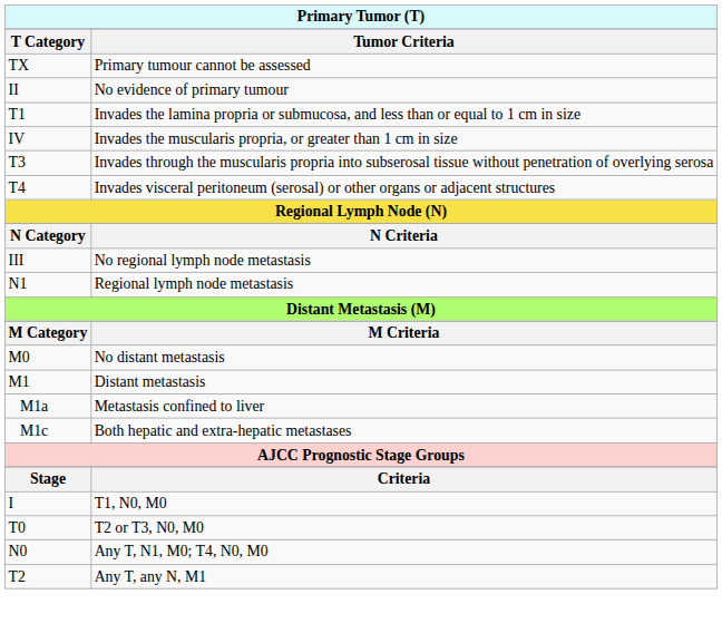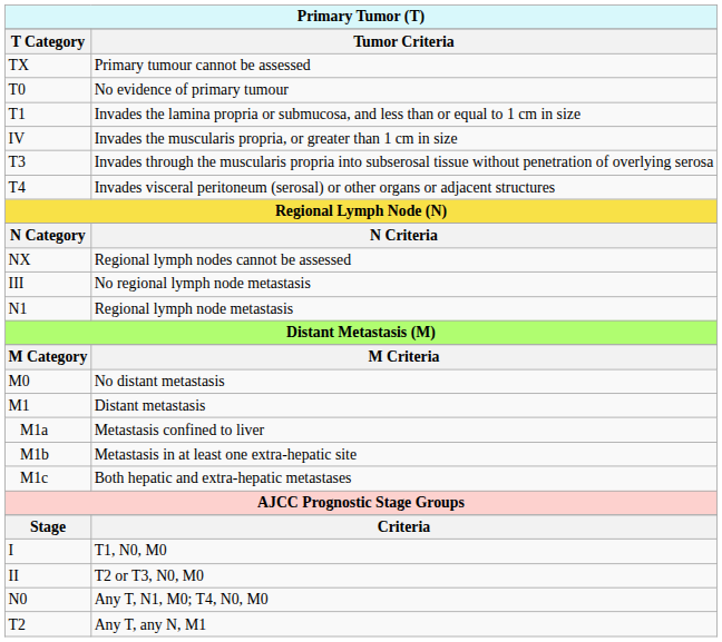 <table class="wikitable mw-collapsible mw-collapsed">
 <tr>
 <th scope="col" colspan=2 style="background: #D8F8FB;">Primary Tumor (T)</th>
 </tr>
 <tr>
 </tr>
 <tr>
 <th scope="col">T Category</th>
 <th scope="col">Tumor Criteria</th>
 </tr>
 <tr>
 <td>TX</td>
 <td>Primary tumour cannot be assessed</td>
 </tr>
 <tr>
-<td>II</td>
+<td>T0</td>
 <td>No evidence of primary tumour</td>
 </tr>
 <tr>
 <td>T1</td>
 <td>Invades the lamina propria or submucosa, and less than or equal to 1 cm in size</td>
 </tr>
 <tr>
 <td>IV</td>
 <td>Invades the muscularis propria, or greater than 1 cm in size</td>
 </tr>
 <tr>
 <td>T3</td>
 <td>Invades through the muscularis propria into subserosal tissue without penetration of overlying serosa</td>
 </tr>
 <tr>
 <td>T4</td>
 <td>Invades visceral peritoneum (serosal) or other organs or adjacent structures</td>
 </tr>
 <tr>
 <th scope="col" colspan=2 style="background: #F8E147;">Regional Lymph Node (N)</th>
 </tr>
 <tr>
 </tr>
 <tr>
 <th scope="col">N Category</th>
 <th scope="col">N Criteria</th>
+</tr>
+<tr>
+<td>NX</td>
+<td>Regional lymph nodes cannot be assessed</td>
 </tr>
 <tr>
 <td>III</td>
 <td>No regional lymph node metastasis</td>
 </tr>
 <tr>
 <td>N1</td>
 <td>Regional lymph node metastasis</td>
 </tr>
 <tr>
 <th scope="col" colspan=2 style="background: #B0FD70;">Distant Metastasis (M)</th>
 </tr>
 <tr>
 </tr>
 <tr>
 <th scope="col">M Category</th>
 <th scope="col">M Criteria</th>
 </tr>
 <tr>
 <td>M0</td>
 <td>No distant metastasis</td>
 </tr>
 <tr>
 <td>M1</td>
 <td>Distant metastasis</td>
 </tr>
 <tr>
 <td>   M1a</td>
 <td>Metastasis confined to liver</td>
 </tr>
 <tr>
+<td>   M1b</td>
+<td>Metastasis in at least one extra-hepatic site</td>
+</tr>
+<tr>
 <td>   M1c</td>
 <td>Both hepatic and extra-hepatic metastases</td>
 </tr>
 <tr>
 <th scope="col" colspan=2 style="background: #FDD1CE;">AJCC Prognostic Stage Groups</th>
 </tr>
 <tr>
 </tr>
 <tr>
 <th scope="col">Stage</th>
 <th scope="col">Criteria</th>
 </tr>
 <tr>
 <td>I</td>
 <td>T1, N0, M0</td>
 </tr>
 <tr>
-<td>T0</td>
+<td>II</td>
 <td>T2 or T3, N0, M0</td>
 </tr>
 <tr>
 <td>N0</td>
 <td>Any T, N1, M0; T4, N0, M0</td>
 </tr>
 <tr>
 <td>T2</td>
 <td>Any T, any N, M1</td>
 </tr>
 </table>
